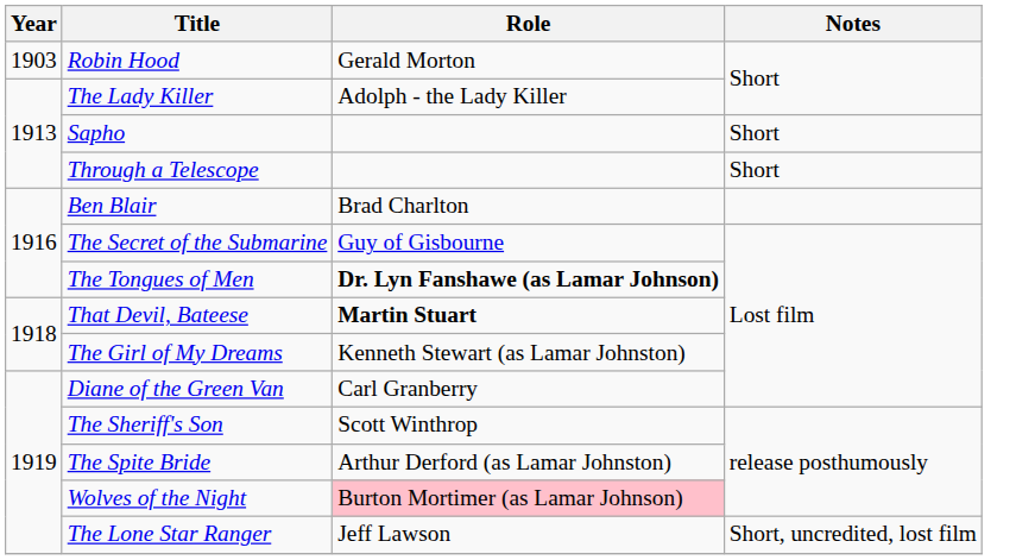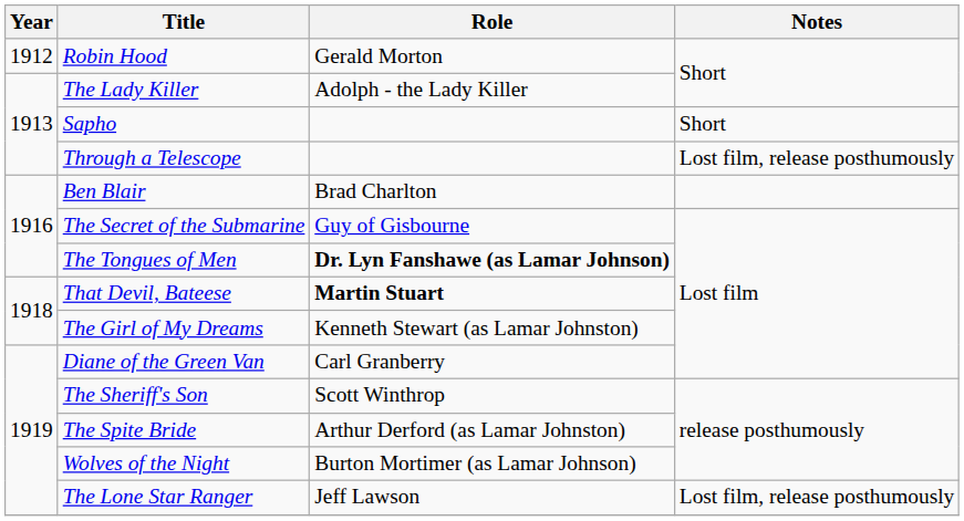 <table class="wikitable sortable">
 <tr>
 <th>Year</th>
 <th>Title</th>
 <th>Role</th>
 <th class="unsortable">Notes</th>
 </tr>
 <tr>
-<td>1903</td>
+<td>1912</td>
 <td><em><a href='#'>Robin Hood</a></em></td>
 <td>Gerald Morton</td>
 <td rowspan="2">Short</td>
 </tr>
 <tr>
 <td rowspan="3">1913</td>
 <td><em><a href='#'>The Lady Killer</a></em></td>
 <td>Adolph - the Lady Killer</td>
 </tr>
 <tr>
 <td><em><a href='#'>Sapho</a></em></td>
 <td></td>
 <td>Short</td>
 </tr>
 <tr>
 <td><em><a href='#'>Through a Telescope</a></em></td>
 <td></td>
-<td>Short</td>
+<td>Lost film, release posthumously</td>
 </tr>
 <tr>
 <td rowspan="3">1916</td>
 <td><em><a href='#'>Ben Blair</a></em></td>
 <td>Brad Charlton</td>
 <td></td>
 </tr>
 <tr>
 <td><em><a href='#'>The Secret of the Submarine</a></em></td>
 <td><a href='#'>Guy of Gisbourne</a></td>
 <td rowspan="5">Lost film</td>
 </tr>
 <tr>
 <td><em><a href='#'>The Tongues of Men</a></em></td>
 <td><strong>Dr. Lyn Fanshawe (as Lamar Johnson)</strong></td>
 </tr>
 <tr>
 <td rowspan="2">1918</td>
 <td><em><a href='#'>That Devil, Bateese</a></em></td>
 <td><strong>Martin Stuart</strong></td>
 </tr>
 <tr>
 <td><em><a href='#'>The Girl of My Dreams</a></em></td>
 <td>Kenneth Stewart (as Lamar Johnston)</td>
 </tr>
 <tr>
 <td rowspan="5">1919</td>
 <td><em><a href='#'>Diane of the Green Van</a></em></td>
 <td>Carl Granberry</td>
 </tr>
 <tr>
 <td><em><a href='#'>The Sheriff's Son</a></em></td>
 <td>Scott Winthrop</td>
 <td rowspan="3">release posthumously</td>
 </tr>
 <tr>
 <td><em><a href='#'>The Spite Bride</a></em></td>
 <td>Arthur Derford (as Lamar Johnston)</td>
 </tr>
 <tr>
 <td><em><a href='#'>Wolves of the Night</a></em></td>
-<td style="background: pink;">Burton Mortimer (as Lamar Johnson)</td>
+<td>Burton Mortimer (as Lamar Johnson)</td>
 </tr>
 <tr>
 <td><em><a href='#'>The Lone Star Ranger</a></em></td>
 <td>Jeff Lawson</td>
-<td>Short, uncredited, lost film</td>
+<td>Lost film, release posthumously</td>
 </tr>
 <tr>
 </tr>
 </table>
